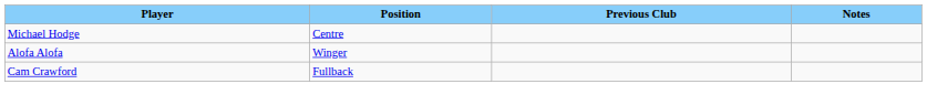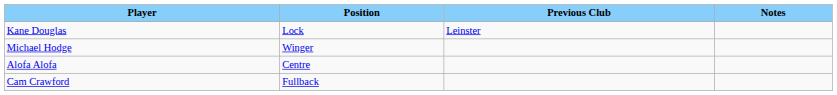 <table class="wikitable" style="text-align:left; font-size:95%; width:95%;">
 <tr>
 <th style="background:#87CEFA;"><span>Player</span></th>
 <th style="background:#87CEFA;"><span>Position</span></th>
 <th style="background:#87CEFA;"><span>Previous Club</span></th>
 <th style="background:#87CEFA;"><span>Notes</span></th>
 </tr>
 <tr>
+<td><a href='#'>Kane Douglas</a></td>
+<td><a href='#'>Lock</a></td>
+<td> <a href='#'>Leinster</a></td>
+<td></td>
+</tr>
+<tr>
 <td><a href='#'>Michael Hodge</a></td>
-<td><a href='#'>Centre</a></td>
+<td><a href='#'>Winger</a></td>
 <td></td>
 <td></td>
 </tr>
 <tr>
 <td><a href='#'>Alofa Alofa</a></td>
-<td><a href='#'>Winger</a></td>
+<td><a href='#'>Centre</a></td>
 <td></td>
 <td></td>
 </tr>
 <tr>
 <td><a href='#'>Cam Crawford</a></td>
 <td><a href='#'>Fullback</a></td>
 <td></td>
 <td></td>
 </tr>
 </table>
